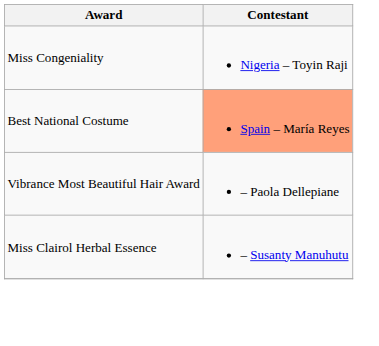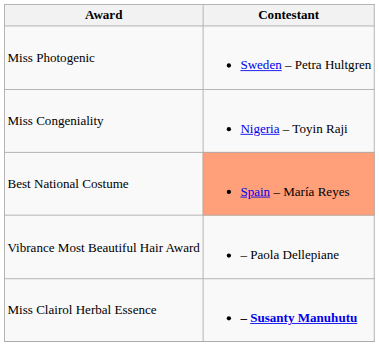 <table class="wikitable sortable" style="font-size:95%;">
 <tr>
 <th>Award</th>
 <th>Contestant</th>
+</tr>
+<tr>
+<td>Miss Photogenic</td>
+<td><br><ul><li><strong></strong> <a href='#'>Sweden</a> – Petra Hultgren</li></ul></td>
 </tr>
 <tr>
 <td>Miss Congeniality</td>
 <td><br><ul><li><strong></strong> <a href='#'>Nigeria</a> – Toyin Raji</li></ul></td>
 </tr>
 <tr>
 <td>Best National Costume</td>
 <td style="background: lightsalmon;"><br><ul><li><strong></strong> <a href='#'>Spain</a> – María Reyes</li></ul></td>
 </tr>
 <tr>
 <td>Vibrance Most Beautiful Hair Award</td>
 <td><br><ul><li> – Paola Dellepiane</li></ul></td>
 </tr>
 <tr>
 <td>Miss Clairol Herbal Essence</td>
-<td><br><ul><li> – <a href='#'>Susanty Manuhutu</a></li></ul></td>
+<td><strong><br><ul><li> – <a href='#'>Susanty Manuhutu</a></li></ul></strong></td>
 </tr>
 <tr>
 </tr>
 </table>
